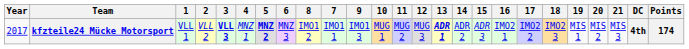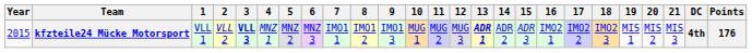 <table class="wikitable" style="text-align:center; font-size:85%">
 <tr>
 <th>Year</th>
 <th>Team</th>
 <th>1</th>
 <th>2</th>
 <th>3</th>
 <th>4</th>
 <th>5</th>
 <th>6</th>
+<th>7</th>
 <th>8</th>
-<th>7</th>
 <th>9</th>
 <th>10</th>
 <th>11</th>
 <th>12</th>
 <th>13</th>
 <th>14</th>
 <th>15</th>
 <th>16</th>
 <th>17</th>
 <th>18</th>
 <th>19</th>
 <th>20</th>
 <th>21</th>
 <th>DC</th>
 <th>Points</th>
 </tr>
 <tr>
-<td><a href='#'>2017</a></td>
+<td><a href='#'>2015</a></td>
 <th nowrap><a href='#'>kfzteile24 Mücke Motorsport</a></th>
 <td style="background:#DFFFDF;"><a href='#'>VLL<br>1</a><br></td>
 <td style="background:#FFFFBF;"><em><a href='#'>VLL<br>2</a></em><br></td>
 <td style="background:#DFFFDF;"><strong><a href='#'>VLL<br>3</a><br></strong></td>
 <td style="background:#DFFFDF;"><em><a href='#'>MNZ<br>1</a></em><br></td>
-<td style="background:#DFDFDF;"><strong><a href='#'>MNZ<br>2</a><br></strong></td>
+<td style="background:#DFDFDF;"><a href='#'>MNZ<br>2</a><br></td>
 <td style="background:#EFCFFF;"><a href='#'>MNZ<br>3</a><br></td>
+<td style="background:#DFFFDF;"><a href='#'>IMO1<br>1</a><br></td>
 <td style="background:#FFFFBF;"><a href='#'>IMO1<br>2</a><br></td>
-<td style="background:#DFFFDF;"><a href='#'>IMO1<br>1</a><br></td>
 <td style="background:#DFFFDF;"><a href='#'>IMO1<br>3</a><br></td>
 <td style="background:#FFDF9F;"><a href='#'>MUG<br>1</a><br></td>
 <td style="background:#CFCFFF;"><a href='#'>MUG<br>2</a><br></td>
 <td style="background:#DFDFDF;"><a href='#'>MUG<br>3</a><br></td>
 <td style="background:#FFFFBF;"><strong><em><a href='#'>ADR<br>1</a></em></strong><br></td>
 <td style="background:#DFFFDF;"><a href='#'>ADR<br>2</a><br></td>
 <td style="background:#DFFFDF;"><em><a href='#'>ADR<br>3</a></em><br></td>
 <td style="background:#DFFFDF;"><a href='#'>IMO2<br>1</a><br></td>
 <td style="background:#CFCFFF;"><a href='#'>IMO2<br>2</a><br></td>
 <td style="background:#FFDF9F;"><a href='#'>IMO2<br>3</a><br></td>
 <td style="background:#;"><a href='#'>MIS<br>1</a></td>
 <td style="background:#;"><a href='#'>MIS<br>2</a></td>
 <td style="background:#;"><a href='#'>MIS<br>3</a></td>
 <th>4th</th>
-<th>174</th>
+<th>176</th>
 </tr>
 </table>
